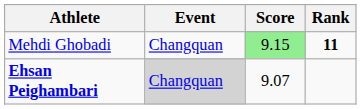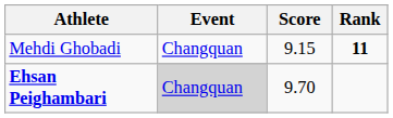 <table class="wikitable" width="50%" style="text-align:center; font-size:90%">
 <tr>
 <th width="35%">Athlete</th>
 <th width="25%">Event</th>
 <th width="15%">Score</th>
 <th width="10%">Rank</th>
 </tr>
 <tr>
 <td align="left"><a href='#'>Mehdi Ghobadi</a></td>
 <td align="left"><a href='#'>Changquan</a></td>
-<td style="background: lightgreen;">9.15</td>
+<td>9.15</td>
 <td><strong>11</strong></td>
 </tr>
 <tr>
 <td align="left"><strong><a href='#'>Ehsan Peighambari</a></strong></td>
 <td align="left" style="background: lightgrey;"><a href='#'>Changquan</a></td>
-<td>9.07</td>
+<td>9.70</td>
 <td></td>
 </tr>
 </table>
